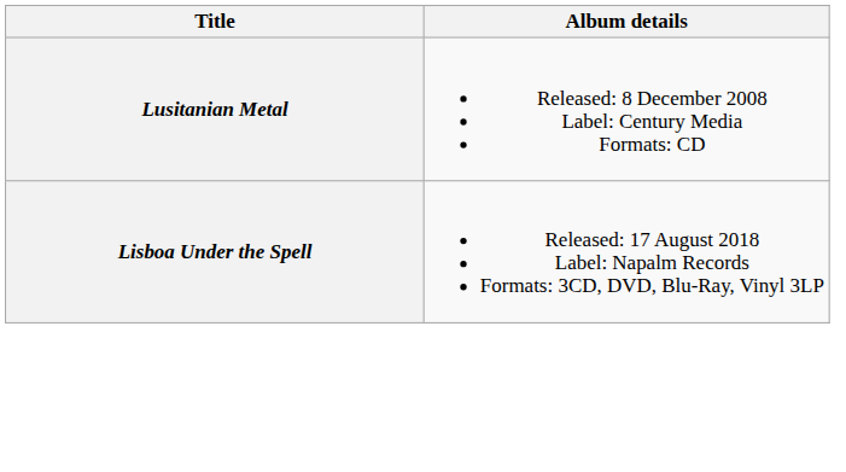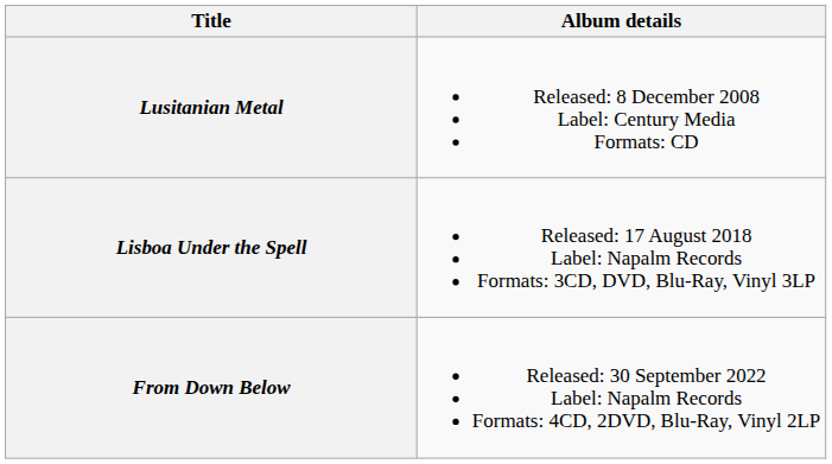 <table class="wikitable plainrowheaders" style="text-align:center;">
 <tr>
 <th scope="col" style="width:20em;">Title</th>
 <th scope="col">Album details</th>
 </tr>
 <tr>
 <th scope="row"><em>Lusitanian Metal</em></th>
 <td><br><ul><li>Released: 8 December 2008</li><li>Label: Century Media</li><li>Formats: CD</li></ul></td>
 </tr>
 <tr>
 <th scope="row"><em>Lisboa Under the Spell</em></th>
 <td><br><ul><li>Released: 17 August 2018</li><li>Label: Napalm Records</li><li>Formats: 3CD, DVD, Blu-Ray, Vinyl 3LP</li></ul></td>
 </tr>
+<tr>
+<th scope="row"><em>From Down Below</em></th>
+<td><br><ul><li>Released: 30 September 2022</li><li>Label: Napalm Records</li><li>Formats: 4CD, 2DVD, Blu-Ray, Vinyl 2LP</li></ul></td>
+</tr>
 </table>
